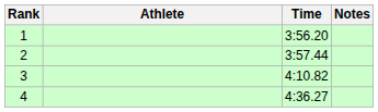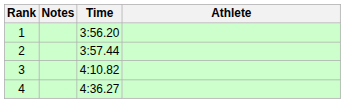 <table class="wikitable" style="text-align:center">
 <tr>
 <th>Rank</th>
+<th>Notes</th>
+<th>Time</th>
 <th Style="width:18em">Athlete</th>
-<th>Time</th>
-<th>Notes</th>
 </tr>
 <tr style="background:#cfc">
 <td>1</td>
+<td></td>
+<td>3:56.20</td>
 <td style="text-align:left"></td>
-<td>3:56.20</td>
-<td></td>
 </tr>
 <tr style="background:#cfc">
 <td>2</td>
+<td></td>
+<td>3:57.44</td>
 <td style="text-align:left"></td>
-<td>3:57.44</td>
-<td></td>
 </tr>
 <tr style="background:#cfc">
 <td>3</td>
+<td></td>
+<td>4:10.82</td>
 <td style="text-align:left"></td>
-<td>4:10.82</td>
-<td></td>
 </tr>
 <tr style="background:#cfc">
 <td>4</td>
+<td></td>
+<td>4:36.27</td>
 <td style="text-align:left"></td>
-<td>4:36.27</td>
-<td></td>
 </tr>
 </table>
